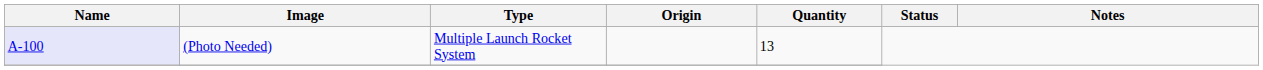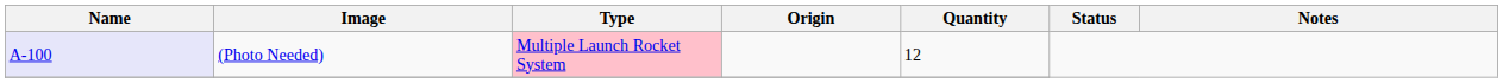 <table class="wikitable" style="width:90%;">
 <tr>
 <th width=14%>Name</th>
 <th width=20%>Image</th>
 <th width=14%>Type</th>
 <th width=12%>Origin</th>
 <th width=10%>Quantity</th>
 <th width=06%>Status</th>
 <th width=24%>Notes</th>
 </tr>
 <tr>
 <td style="background: lavender;"><a href='#'>A-100</a></td>
 <td><a href='#'>(Photo Needed)</a></td>
-<td><a href='#'>Multiple Launch Rocket System</a></td>
+<td style="background: pink;"><a href='#'>Multiple Launch Rocket System</a></td>
 <td></td>
-<td>13</td>
+<td>12</td>
 </tr>
 <tr>
 </tr>
 </table>
